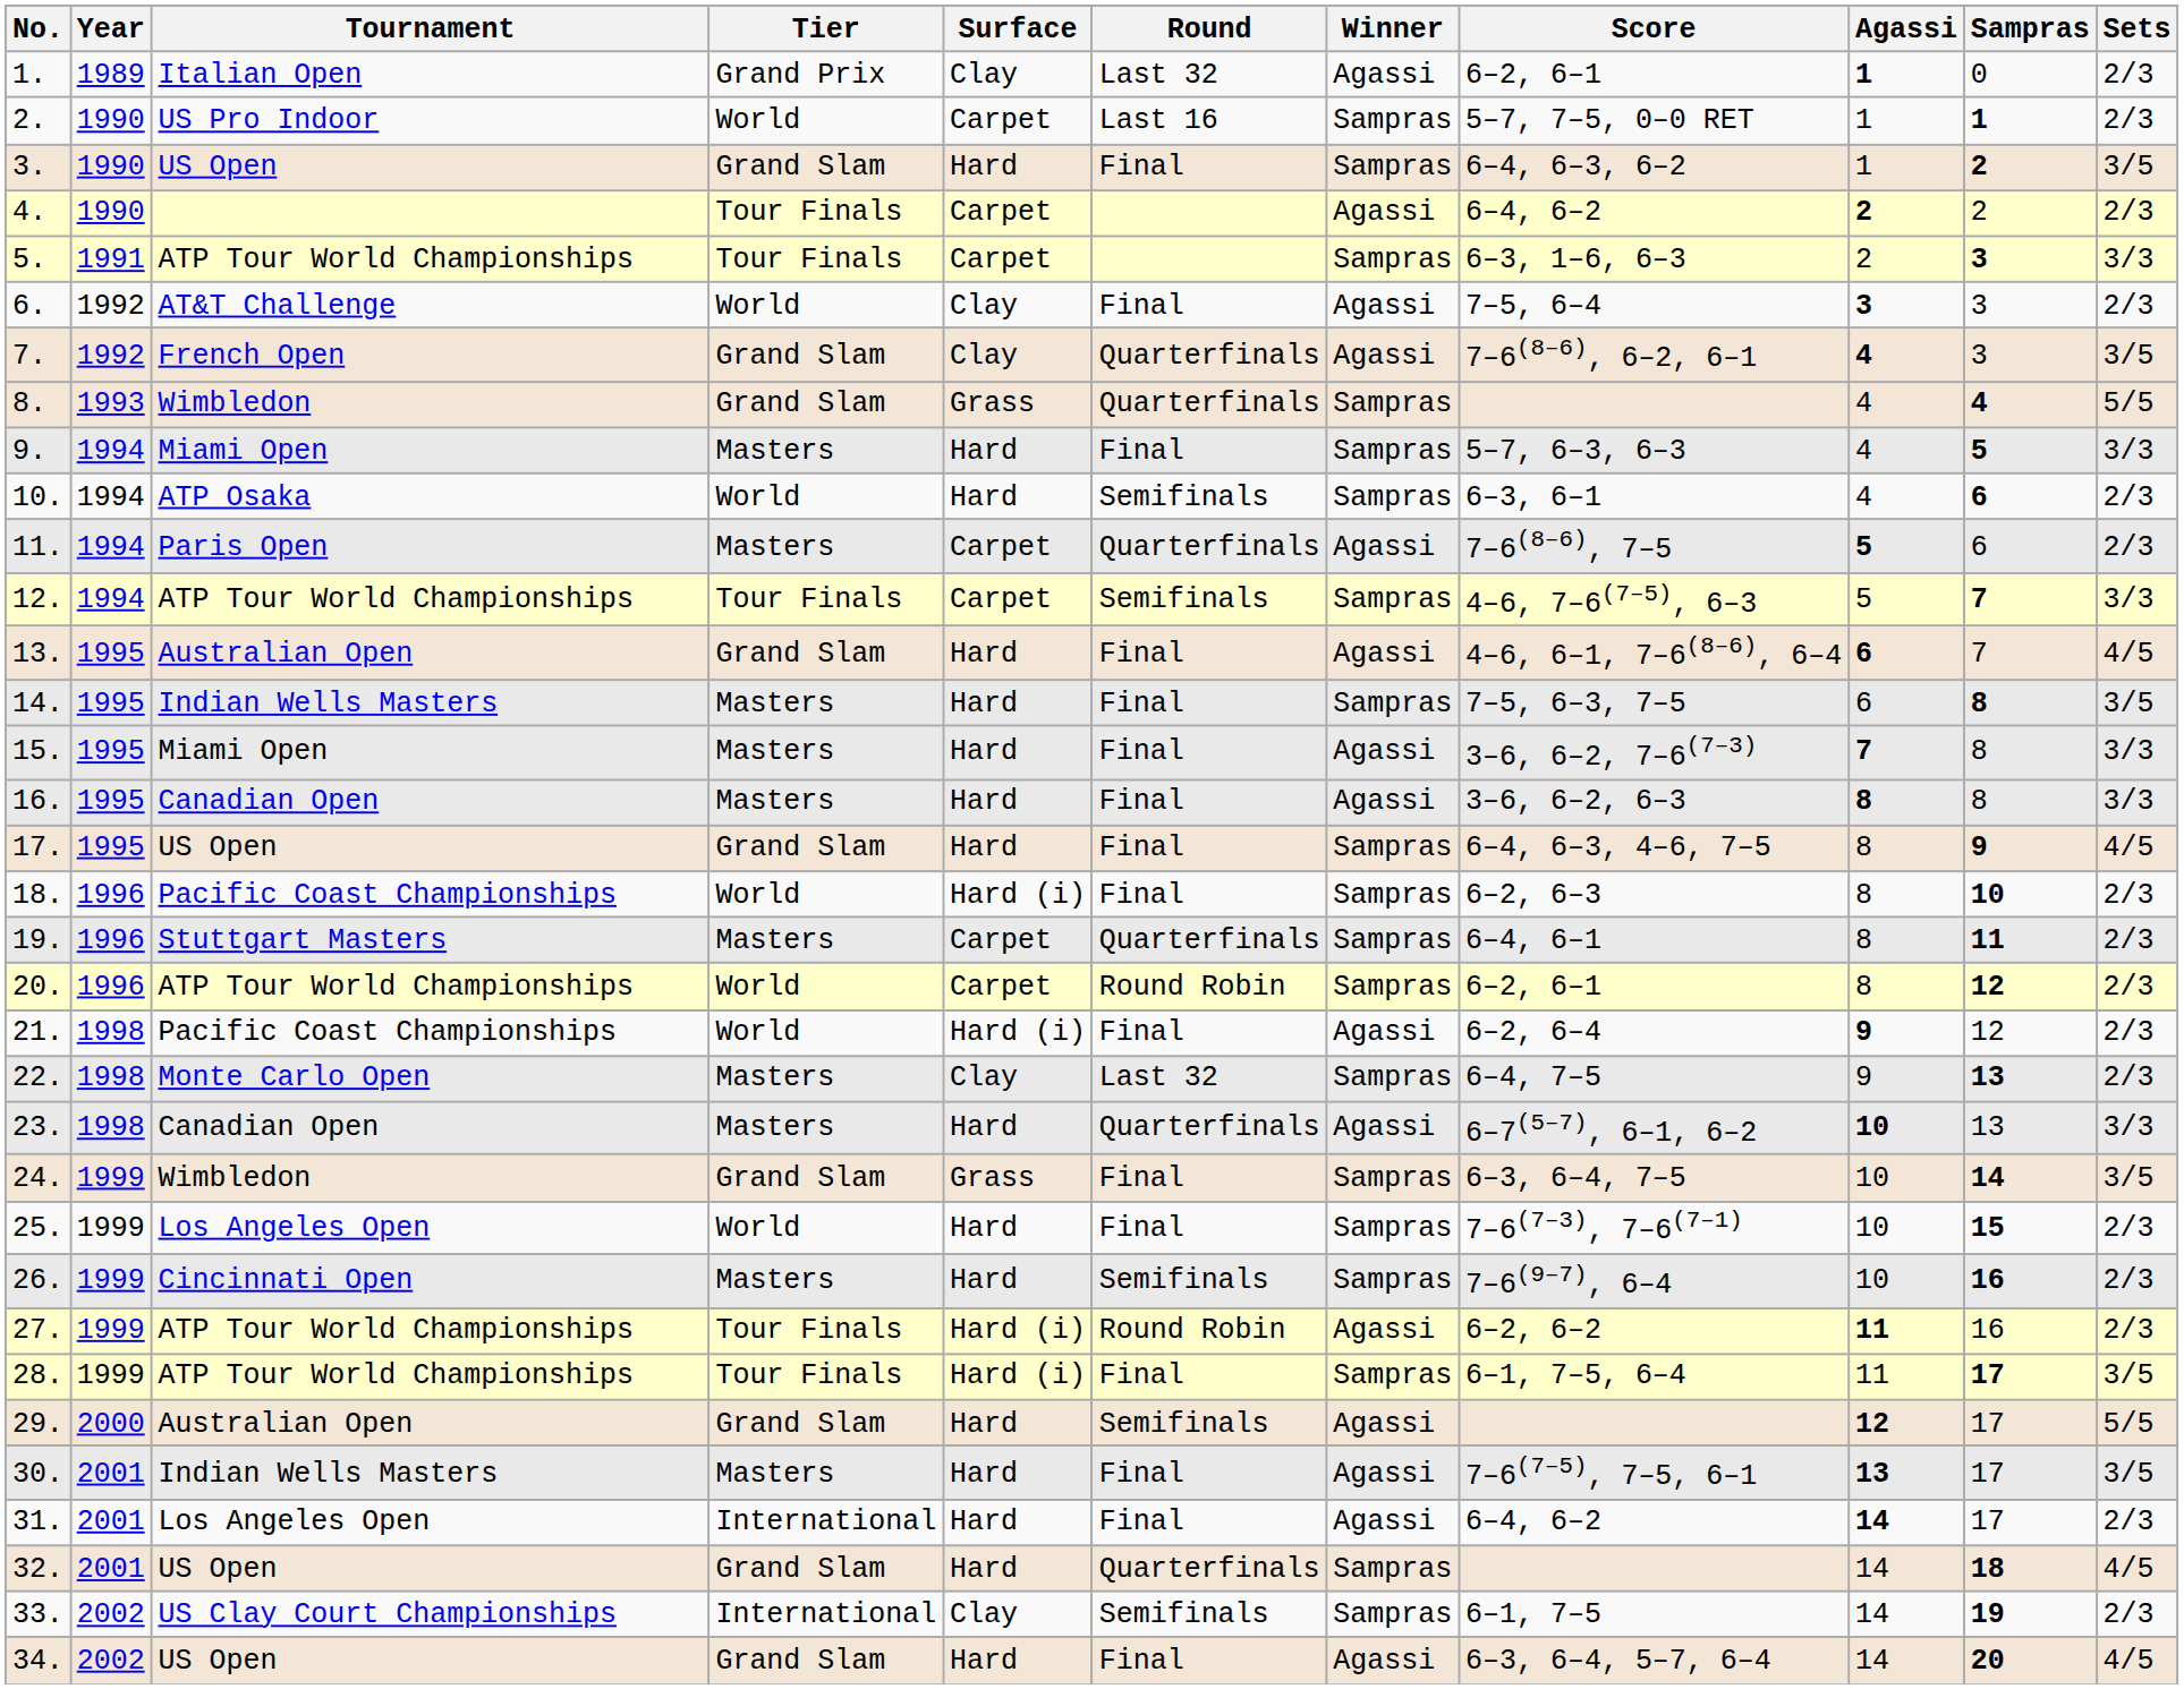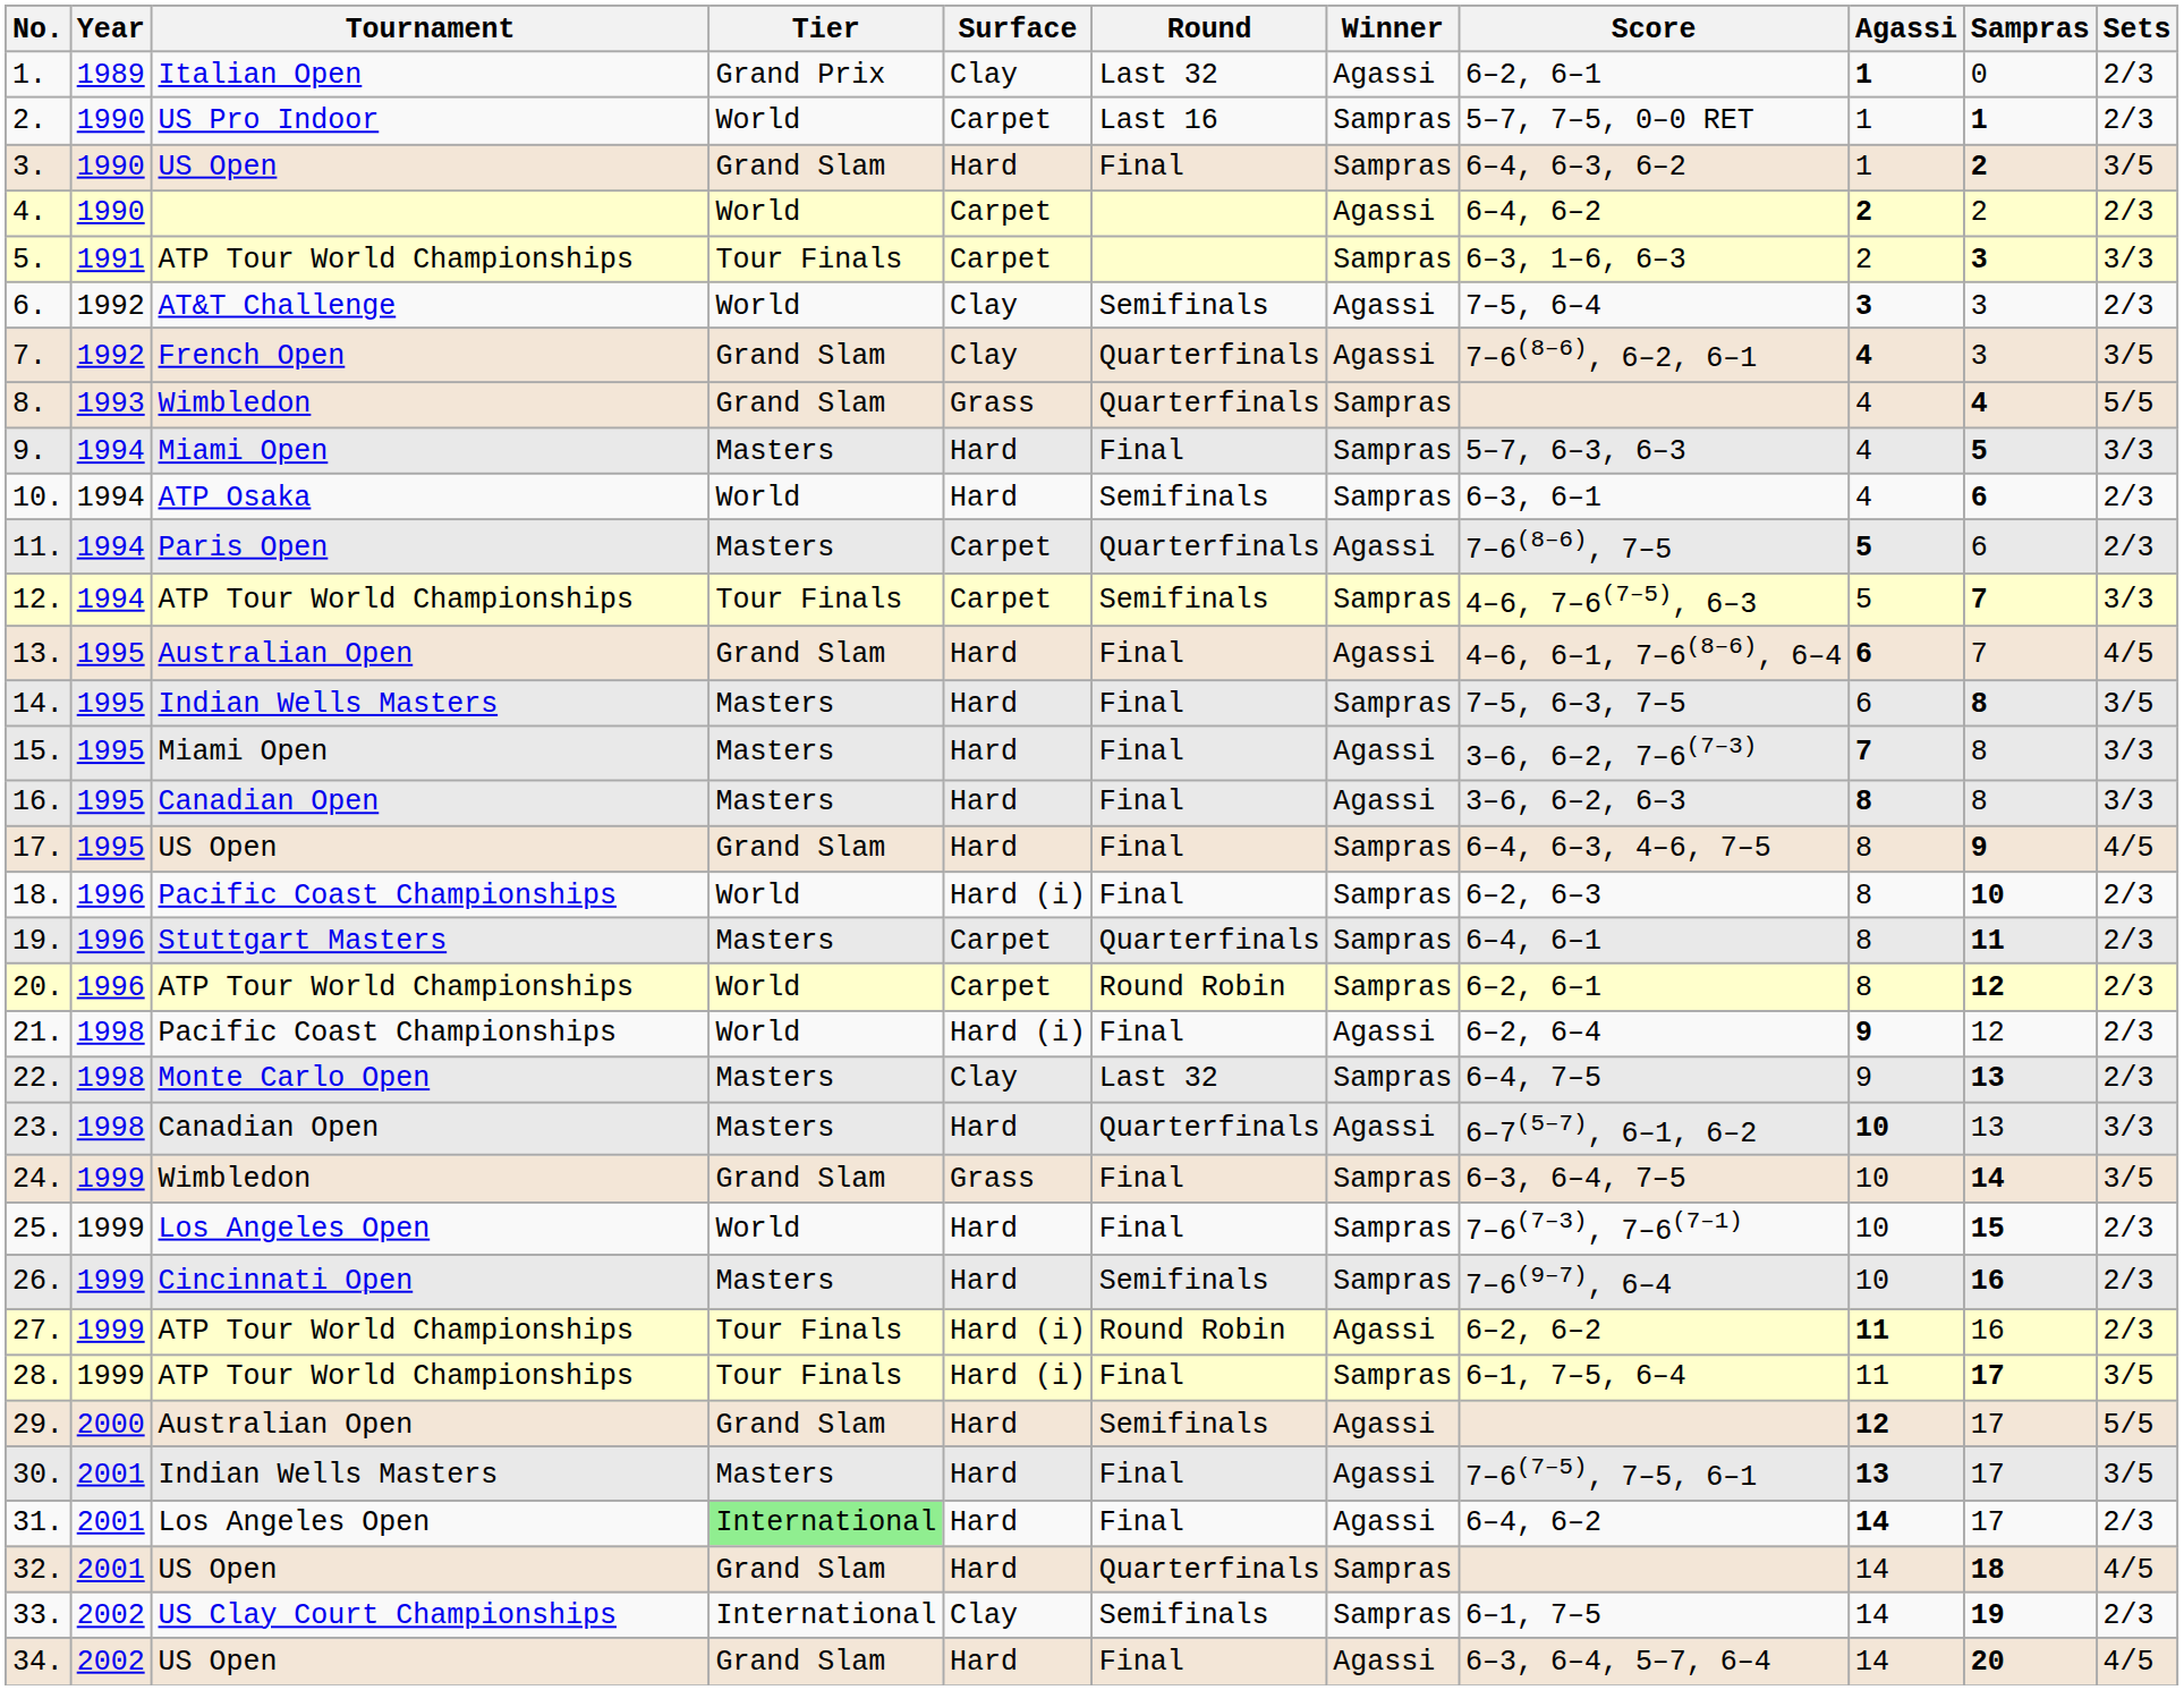 <table class="sortable wikitable">
 <tr>
 <th>No.</th>
 <th>Year</th>
 <th width=250>Tournament</th>
 <th>Tier</th>
 <th>Surface</th>
 <th>Round</th>
 <th>Winner</th>
 <th class="unsortable">Score</th>
 <th>Agassi</th>
 <th>Sampras</th>
 <th>Sets</th>
 </tr>
 <tr>
 <td>1.</td>
 <td><a href='#'>1989</a></td>
 <td><a href='#'>Italian Open</a></td>
 <td>Grand Prix</td>
 <td>Clay</td>
 <td>Last 32</td>
 <td>Agassi</td>
 <td>6–2, 6–1</td>
 <td><strong>1</strong></td>
 <td>0</td>
 <td>2/3</td>
 </tr>
 <tr>
 <td>2.</td>
 <td><a href='#'>1990</a></td>
 <td><a href='#'>US Pro Indoor</a></td>
 <td>World</td>
 <td>Carpet</td>
 <td>Last 16</td>
 <td>Sampras</td>
 <td>5–7, 7–5, 0–0 RET</td>
 <td>1</td>
 <td><strong>1</strong></td>
 <td>2/3</td>
 </tr>
 <tr style="background:#f3e6d7;">
 <td>3.</td>
 <td><a href='#'>1990</a></td>
 <td><a href='#'>US Open</a></td>
 <td>Grand Slam</td>
 <td>Hard</td>
 <td>Final</td>
 <td>Sampras</td>
 <td>6–4, 6–3, 6–2</td>
 <td>1</td>
 <td><strong>2</strong></td>
 <td>3/5</td>
 </tr>
 <tr style="background:#ffffcc;">
 <td>4.</td>
 <td><a href='#'>1990</a></td>
 <td></td>
-<td>Tour Finals</td>
+<td>World</td>
 <td>Carpet</td>
 <td></td>
 <td>Agassi</td>
 <td>6–4, 6–2</td>
 <td><strong>2</strong></td>
 <td>2</td>
 <td>2/3</td>
 </tr>
 <tr style="background:#ffffcc;">
 <td>5.</td>
 <td><a href='#'>1991</a></td>
 <td>ATP Tour World Championships</td>
 <td>Tour Finals</td>
 <td>Carpet</td>
 <td></td>
 <td>Sampras</td>
 <td>6–3, 1–6, 6–3</td>
 <td>2</td>
 <td><strong>3</strong></td>
 <td>3/3</td>
 </tr>
 <tr>
 <td>6.</td>
 <td>1992</td>
 <td><a href='#'>AT&T Challenge</a></td>
 <td>World</td>
 <td>Clay</td>
-<td>Final</td>
+<td>Semifinals</td>
 <td>Agassi</td>
 <td>7–5, 6–4</td>
 <td><strong>3</strong></td>
 <td>3</td>
 <td>2/3</td>
 </tr>
 <tr style="background:#f3e6d7;">
 <td>7.</td>
 <td><a href='#'>1992</a></td>
 <td><a href='#'>French Open</a></td>
 <td>Grand Slam</td>
 <td>Clay</td>
 <td>Quarterfinals</td>
 <td>Agassi</td>
 <td>7–6<sup>(8–6)</sup>, 6–2, 6–1</td>
 <td><strong>4</strong></td>
 <td>3</td>
 <td>3/5</td>
 </tr>
 <tr style="background:#f3e6d7;">
 <td>8.</td>
 <td><a href='#'>1993</a></td>
 <td><a href='#'>Wimbledon</a></td>
 <td>Grand Slam</td>
 <td>Grass</td>
 <td>Quarterfinals</td>
 <td>Sampras</td>
 <td></td>
 <td>4</td>
 <td><strong>4</strong></td>
 <td>5/5</td>
 </tr>
 <tr style="background:#e9e9e9;">
 <td>9.</td>
 <td><a href='#'>1994</a></td>
 <td><a href='#'>Miami Open</a></td>
 <td>Masters</td>
 <td>Hard</td>
 <td>Final</td>
 <td>Sampras</td>
 <td>5–7, 6–3, 6–3</td>
 <td>4</td>
 <td><strong>5</strong></td>
 <td>3/3</td>
 </tr>
 <tr>
 <td>10.</td>
 <td>1994</td>
 <td><a href='#'>ATP Osaka</a></td>
 <td>World</td>
 <td>Hard</td>
 <td>Semifinals</td>
 <td>Sampras</td>
 <td>6–3, 6–1</td>
 <td>4</td>
 <td><strong>6</strong></td>
 <td>2/3</td>
 </tr>
 <tr style="background:#e9e9e9;">
 <td>11.</td>
 <td><a href='#'>1994</a></td>
 <td><a href='#'>Paris Open</a></td>
 <td>Masters</td>
 <td>Carpet</td>
 <td>Quarterfinals</td>
 <td>Agassi</td>
 <td>7–6<sup>(8–6)</sup>, 7–5</td>
 <td><strong>5</strong></td>
 <td>6</td>
 <td>2/3</td>
 </tr>
 <tr style="background:#ffffcc;">
 <td>12.</td>
 <td><a href='#'>1994</a></td>
 <td>ATP Tour World Championships</td>
 <td>Tour Finals</td>
 <td>Carpet</td>
 <td>Semifinals</td>
 <td>Sampras</td>
 <td>4–6, 7–6<sup>(7–5)</sup>, 6–3</td>
 <td>5</td>
 <td><strong>7</strong></td>
 <td>3/3</td>
 </tr>
 <tr style="background:#f3e6d7;">
 <td>13.</td>
 <td><a href='#'>1995</a></td>
 <td><a href='#'>Australian Open</a></td>
 <td>Grand Slam</td>
 <td>Hard</td>
 <td>Final</td>
 <td>Agassi</td>
 <td>4–6, 6–1, 7–6<sup>(8–6)</sup>, 6–4</td>
 <td><strong>6</strong></td>
 <td>7</td>
 <td>4/5</td>
 </tr>
 <tr style="background:#e9e9e9;">
 <td>14.</td>
 <td><a href='#'>1995</a></td>
 <td><a href='#'>Indian Wells Masters</a></td>
 <td>Masters</td>
 <td>Hard</td>
 <td>Final</td>
 <td>Sampras</td>
 <td>7–5, 6–3, 7–5</td>
 <td>6</td>
 <td><strong>8</strong></td>
 <td>3/5</td>
 </tr>
 <tr style="background:#e9e9e9;">
 <td>15.</td>
 <td><a href='#'>1995</a></td>
 <td>Miami Open</td>
 <td>Masters</td>
 <td>Hard</td>
 <td>Final</td>
 <td>Agassi</td>
 <td>3–6, 6–2, 7–6<sup>(7–3)</sup></td>
 <td><strong>7</strong></td>
 <td>8</td>
 <td>3/3</td>
 </tr>
 <tr style="background:#e9e9e9;">
 <td>16.</td>
 <td><a href='#'>1995</a></td>
 <td><a href='#'>Canadian Open</a></td>
 <td>Masters</td>
 <td>Hard</td>
 <td>Final</td>
 <td>Agassi</td>
 <td>3–6, 6–2, 6–3</td>
 <td><strong>8</strong></td>
 <td>8</td>
 <td>3/3</td>
 </tr>
 <tr style="background:#f3e6d7;">
 <td>17.</td>
 <td><a href='#'>1995</a></td>
 <td>US Open</td>
 <td>Grand Slam</td>
 <td>Hard</td>
 <td>Final</td>
 <td>Sampras</td>
 <td>6–4, 6–3, 4–6, 7–5</td>
 <td>8</td>
 <td><strong>9</strong></td>
 <td>4/5</td>
 </tr>
 <tr>
 <td>18.</td>
 <td><a href='#'>1996</a></td>
 <td><a href='#'>Pacific Coast Championships</a></td>
 <td>World</td>
 <td>Hard (i)</td>
 <td>Final</td>
 <td>Sampras</td>
 <td>6–2, 6–3</td>
 <td>8</td>
 <td><strong>10</strong></td>
 <td>2/3</td>
 </tr>
 <tr style="background:#e9e9e9;">
 <td>19.</td>
 <td><a href='#'>1996</a></td>
 <td><a href='#'>Stuttgart Masters</a></td>
 <td>Masters</td>
 <td>Carpet</td>
 <td>Quarterfinals</td>
 <td>Sampras</td>
 <td>6–4, 6–1</td>
 <td>8</td>
 <td><strong>11</strong></td>
 <td>2/3</td>
 </tr>
 <tr style="background:#ffffcc;">
 <td>20.</td>
 <td><a href='#'>1996</a></td>
 <td>ATP Tour World Championships</td>
 <td>World</td>
 <td>Carpet</td>
 <td>Round Robin</td>
 <td>Sampras</td>
 <td>6–2, 6–1</td>
 <td>8</td>
 <td><strong>12</strong></td>
 <td>2/3</td>
 </tr>
 <tr>
 <td>21.</td>
 <td><a href='#'>1998</a></td>
 <td>Pacific Coast Championships</td>
 <td>World</td>
 <td>Hard (i)</td>
 <td>Final</td>
 <td>Agassi</td>
 <td>6–2, 6–4</td>
 <td><strong>9</strong></td>
 <td>12</td>
 <td>2/3</td>
 </tr>
 <tr style="background:#e9e9e9;">
 <td>22.</td>
 <td><a href='#'>1998</a></td>
 <td><a href='#'>Monte Carlo Open</a></td>
 <td>Masters</td>
 <td>Clay</td>
 <td>Last 32</td>
 <td>Sampras</td>
 <td>6–4, 7–5</td>
 <td>9</td>
 <td><strong>13</strong></td>
 <td>2/3</td>
 </tr>
 <tr style="background:#e9e9e9;">
 <td>23.</td>
 <td><a href='#'>1998</a></td>
 <td>Canadian Open</td>
 <td>Masters</td>
 <td>Hard</td>
 <td>Quarterfinals</td>
 <td>Agassi</td>
 <td>6–7<sup>(5–7)</sup>, 6–1, 6–2</td>
 <td><strong>10</strong></td>
 <td>13</td>
 <td>3/3</td>
 </tr>
 <tr style="background:#f3e6d7;">
 <td>24.</td>
 <td><a href='#'>1999</a></td>
 <td>Wimbledon</td>
 <td>Grand Slam</td>
 <td>Grass</td>
 <td>Final</td>
 <td>Sampras</td>
 <td>6–3, 6–4, 7–5</td>
 <td>10</td>
 <td><strong>14</strong></td>
 <td>3/5</td>
 </tr>
 <tr>
 <td>25.</td>
 <td>1999</td>
 <td><a href='#'>Los Angeles Open</a></td>
 <td>World</td>
 <td>Hard</td>
 <td>Final</td>
 <td>Sampras</td>
 <td>7–6<sup>(7–3)</sup>, 7–6<sup>(7–1)</sup></td>
 <td>10</td>
 <td><strong>15</strong></td>
 <td>2/3</td>
 </tr>
 <tr style="background:#e9e9e9;">
 <td>26.</td>
 <td><a href='#'>1999</a></td>
 <td><a href='#'>Cincinnati Open</a></td>
 <td>Masters</td>
 <td>Hard</td>
 <td>Semifinals</td>
 <td>Sampras</td>
 <td>7–6<sup>(9–7)</sup>, 6–4</td>
 <td>10</td>
 <td><strong>16</strong></td>
 <td>2/3</td>
 </tr>
 <tr style="background:#ffffcc;">
 <td>27.</td>
 <td><a href='#'>1999</a></td>
 <td>ATP Tour World Championships</td>
 <td>Tour Finals</td>
 <td>Hard (i)</td>
 <td>Round Robin</td>
 <td>Agassi</td>
 <td>6–2, 6–2</td>
 <td><strong>11</strong></td>
 <td>16</td>
 <td>2/3</td>
 </tr>
 <tr style="background:#ffffcc;">
 <td>28.</td>
 <td>1999</td>
 <td>ATP Tour World Championships</td>
 <td>Tour Finals</td>
 <td>Hard (i)</td>
 <td>Final</td>
 <td>Sampras</td>
 <td>6–1, 7–5, 6–4</td>
 <td>11</td>
 <td><strong>17</strong></td>
 <td>3/5</td>
 </tr>
 <tr style="background:#f3e6d7;">
 <td>29.</td>
 <td><a href='#'>2000</a></td>
 <td>Australian Open</td>
 <td>Grand Slam</td>
 <td>Hard</td>
 <td>Semifinals</td>
 <td>Agassi</td>
 <td></td>
 <td><strong>12</strong></td>
 <td>17</td>
 <td>5/5</td>
 </tr>
 <tr style="background:#e9e9e9;">
 <td>30.</td>
 <td><a href='#'>2001</a></td>
 <td>Indian Wells Masters</td>
 <td>Masters</td>
 <td>Hard</td>
 <td>Final</td>
 <td>Agassi</td>
 <td>7–6<sup>(7–5)</sup>, 7–5, 6–1</td>
 <td><strong>13</strong></td>
 <td>17</td>
 <td>3/5</td>
 </tr>
 <tr>
 <td>31.</td>
 <td><a href='#'>2001</a></td>
 <td>Los Angeles Open</td>
-<td>International</td>
+<td style="background: lightgreen;">International</td>
 <td>Hard</td>
 <td>Final</td>
 <td>Agassi</td>
 <td>6–4, 6–2</td>
 <td><strong>14</strong></td>
 <td>17</td>
 <td>2/3</td>
 </tr>
 <tr style="background:#f3e6d7;">
 <td>32.</td>
 <td><a href='#'>2001</a></td>
 <td>US Open</td>
 <td>Grand Slam</td>
 <td>Hard</td>
 <td>Quarterfinals</td>
 <td>Sampras</td>
 <td></td>
 <td>14</td>
 <td><strong>18</strong></td>
 <td>4/5</td>
 </tr>
 <tr>
 <td>33.</td>
 <td><a href='#'>2002</a></td>
 <td><a href='#'>US Clay Court Championships</a></td>
 <td>International</td>
 <td>Clay</td>
 <td>Semifinals</td>
 <td>Sampras</td>
 <td>6–1, 7–5</td>
 <td>14</td>
 <td><strong>19</strong></td>
 <td>2/3</td>
 </tr>
 <tr style="background:#f3e6d7;">
 <td>34.</td>
 <td><a href='#'>2002</a></td>
 <td>US Open</td>
 <td>Grand Slam</td>
 <td>Hard</td>
 <td>Final</td>
 <td>Agassi</td>
 <td>6–3, 6–4, 5–7, 6–4</td>
 <td>14</td>
 <td><strong>20</strong></td>
 <td>4/5</td>
 </tr>
 </table>
